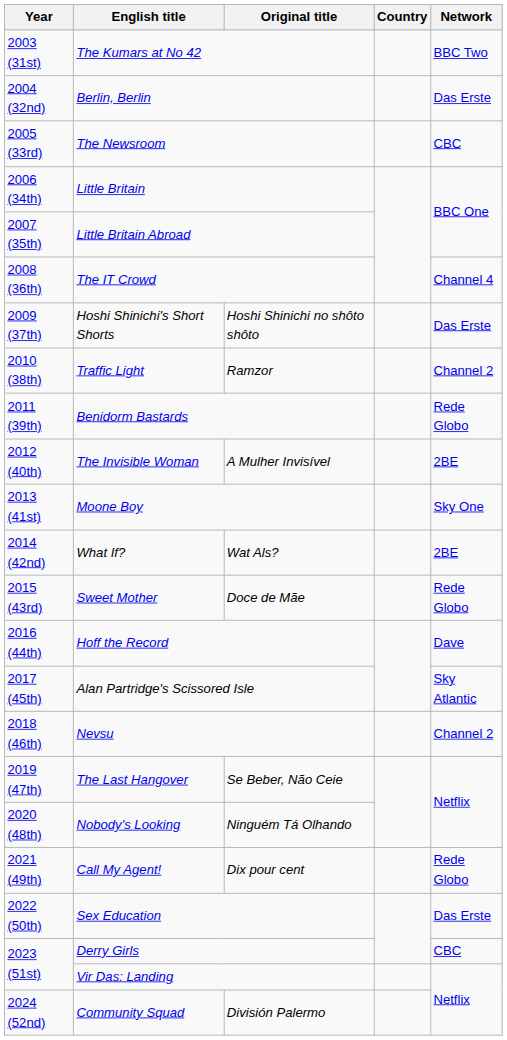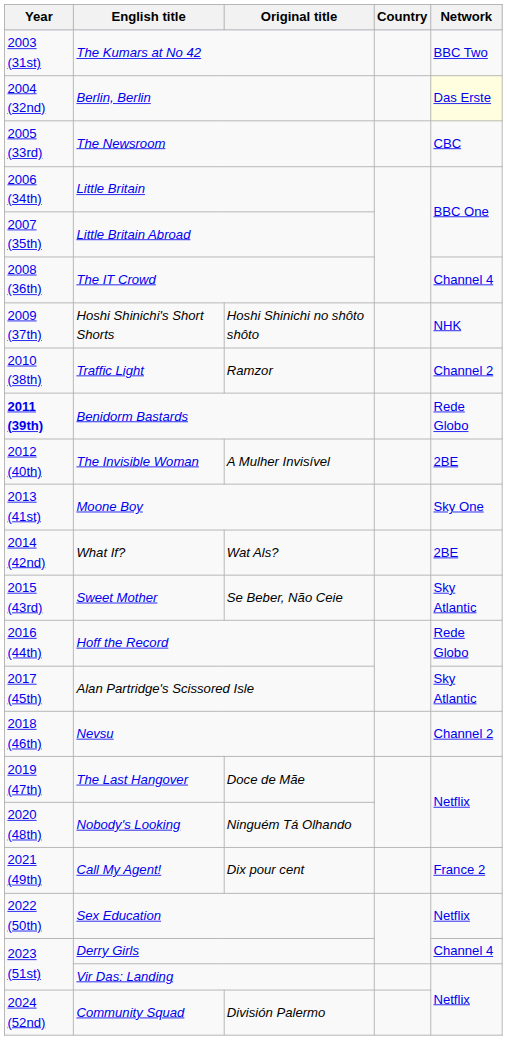 <table class="wikitable" style="font-size:1.00em; line-height:1.5em;">
 <tr style="background:#b0c4de; text-align:center;">
 <th>Year</th>
 <th>English title</th>
 <th>Original title</th>
 <th>Country</th>
 <th>Network</th>
 </tr>
 <tr>
 <td><a href='#'>2003</a> <a href='#'>(31st)</a></td>
 <td colspan=2><em><a href='#'>The Kumars at No 42</a></em></td>
 <td></td>
 <td><a href='#'>BBC Two</a></td>
 </tr>
 <tr>
 <td><a href='#'>2004</a> <a href='#'>(32nd)</a></td>
 <td colspan=2><em><a href='#'>Berlin, Berlin</a></em></td>
 <td></td>
-<td><a href='#'>Das Erste</a></td>
+<td style="background: lightyellow;"><a href='#'>Das Erste</a></td>
 </tr>
 <tr>
 <td><a href='#'>2005</a> <a href='#'>(33rd)</a></td>
 <td colspan=2><em><a href='#'>The Newsroom</a></em></td>
 <td></td>
 <td><a href='#'>CBC</a></td>
 </tr>
 <tr>
 <td><a href='#'>2006</a> <a href='#'>(34th)</a></td>
 <td colspan=2><em><a href='#'>Little Britain</a></em></td>
 <td rowspan="3"></td>
 <td rowspan=2><a href='#'>BBC One</a></td>
 </tr>
 <tr>
 <td><a href='#'>2007</a> <a href='#'>(35th)</a></td>
 <td colspan=2><em><a href='#'>Little Britain Abroad</a></em></td>
 </tr>
 <tr>
 <td><a href='#'>2008</a> <a href='#'>(36th)</a></td>
 <td colspan=2><em><a href='#'>The IT Crowd</a></em></td>
 <td><a href='#'>Channel 4</a></td>
 </tr>
 <tr>
 <td><a href='#'>2009</a> <a href='#'>(37th)</a></td>
 <td><em>Hoshi Shinichi's Short Shorts</em></td>
 <td><em>Hoshi Shinichi no shôto shôto</em></td>
 <td></td>
-<td><a href='#'>Das Erste</a></td>
+<td><a href='#'>NHK</a></td>
 </tr>
 <tr>
 <td><a href='#'>2010</a> <a href='#'>(38th)</a></td>
 <td><em><a href='#'>Traffic Light</a></em></td>
 <td><em>Ramzor</em></td>
 <td></td>
 <td><a href='#'>Channel 2</a></td>
 </tr>
 <tr>
-<td><a href='#'>2011</a> <a href='#'>(39th)</a></td>
+<td><strong><a href='#'>2011</a> <a href='#'>(39th)</a></strong></td>
 <td colspan=2><em><a href='#'>Benidorm Bastards</a></em></td>
 <td></td>
 <td><a href='#'>Rede Globo</a></td>
 </tr>
 <tr>
 <td><a href='#'>2012</a> <a href='#'>(40th)</a></td>
 <td><em><a href='#'>The Invisible Woman</a></em></td>
 <td><em>A Mulher Invisível</em></td>
 <td></td>
 <td><a href='#'>2BE</a></td>
 </tr>
 <tr>
 <td><a href='#'>2013</a> <a href='#'>(41st)</a></td>
 <td colspan=2><em><a href='#'>Moone Boy</a></em></td>
 <td></td>
 <td><a href='#'>Sky One</a></td>
 </tr>
 <tr>
 <td><a href='#'>2014</a> <a href='#'>(42nd)</a></td>
 <td><em>What If?</em></td>
 <td><em>Wat Als?</em></td>
 <td></td>
 <td><a href='#'>2BE</a></td>
 </tr>
 <tr>
 <td><a href='#'>2015</a> <a href='#'>(43rd)</a></td>
 <td><em><a href='#'>Sweet Mother</a></em></td>
-<td><em>Doce de Mãe</em></td>
+<td><em>Se Beber, Não Ceie</em></td>
 <td></td>
-<td><a href='#'>Rede Globo</a></td>
+<td><a href='#'>Sky Atlantic</a></td>
 </tr>
 <tr>
 <td><a href='#'>2016</a> <a href='#'>(44th)</a></td>
 <td colspan=2><em><a href='#'>Hoff the Record</a></em></td>
 <td rowspan="2"></td>
-<td><a href='#'>Dave</a></td>
+<td><a href='#'>Rede Globo</a></td>
 </tr>
 <tr>
 <td><a href='#'>2017</a> <a href='#'>(45th)</a></td>
 <td colspan=2><em>Alan Partridge's Scissored Isle</em></td>
 <td><a href='#'>Sky Atlantic</a></td>
 </tr>
 <tr>
 <td><a href='#'>2018</a> <a href='#'>(46th)</a></td>
 <td colspan=2><em><a href='#'>Nevsu</a></em></td>
 <td></td>
 <td><a href='#'>Channel 2</a></td>
 </tr>
 <tr>
 <td><a href='#'>2019</a> <a href='#'>(47th)</a></td>
 <td><em><a href='#'>The Last Hangover</a></em></td>
-<td><em>Se Beber, Não Ceie</em></td>
+<td><em>Doce de Mãe</em></td>
 <td rowspan="2"></td>
 <td rowspan=2><a href='#'>Netflix</a></td>
 </tr>
 <tr>
 <td><a href='#'>2020</a> <a href='#'>(48th)</a></td>
 <td><em><a href='#'>Nobody's Looking</a></em></td>
 <td><em>Ninguém Tá Olhando</em></td>
 </tr>
 <tr>
 <td><a href='#'>2021</a> <a href='#'>(49th)</a></td>
 <td><em><a href='#'>Call My Agent!</a></em></td>
 <td><em>Dix pour cent</em></td>
 <td></td>
-<td><a href='#'>Rede Globo</a></td>
+<td><a href='#'>France 2</a></td>
 </tr>
 <tr>
 <td><a href='#'>2022</a> <a href='#'>(50th)</a></td>
 <td colspan=2><em><a href='#'>Sex Education</a></em></td>
 <td rowspan=2></td>
-<td><a href='#'>Das Erste</a></td>
+<td><a href='#'>Netflix</a></td>
 </tr>
 <tr>
 <td rowspan=2><a href='#'>2023</a> <a href='#'>(51st)</a></td>
 <td colspan=2><em><a href='#'>Derry Girls</a></em></td>
-<td><a href='#'>CBC</a></td>
+<td><a href='#'>Channel 4</a></td>
 </tr>
 <tr>
 <td colspan=2><em><a href='#'>Vir Das: Landing</a></em></td>
 <td></td>
 <td rowspan=2><a href='#'>Netflix</a></td>
 </tr>
 <tr>
 <td><a href='#'>2024</a> <a href='#'>(52nd)</a></td>
 <td><em><a href='#'>Community Squad</a></em></td>
 <td><em>División Palermo</em></td>
 <td></td>
 </tr>
 </table>
